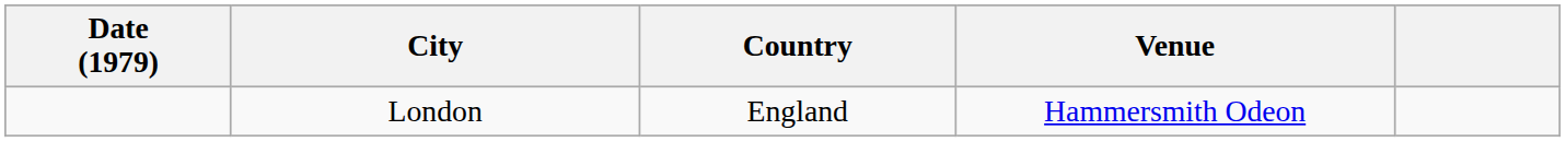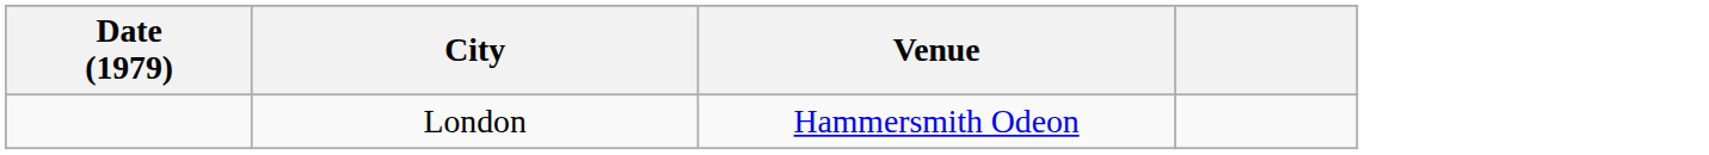 <table class="wikitable sortable plainrowheaders" style="text-align:center;">
 <tr>
 <th scope="col" style="width:7em;">Date<br>(1979)</th>
 <th scope="col" style="width:13em;">City</th>
-<th scope="col" style="width:10em;">Country</th>
 <th scope="col" style="width:14em;">Venue</th>
 <th scope="col" style="width:5em;" class="unsortable"></th>
 </tr>
 <tr>
 <td></td>
 <td>London</td>
-<td>England</td>
 <td><a href='#'>Hammersmith Odeon</a></td>
 <td></td>
 </tr>
 </table>
